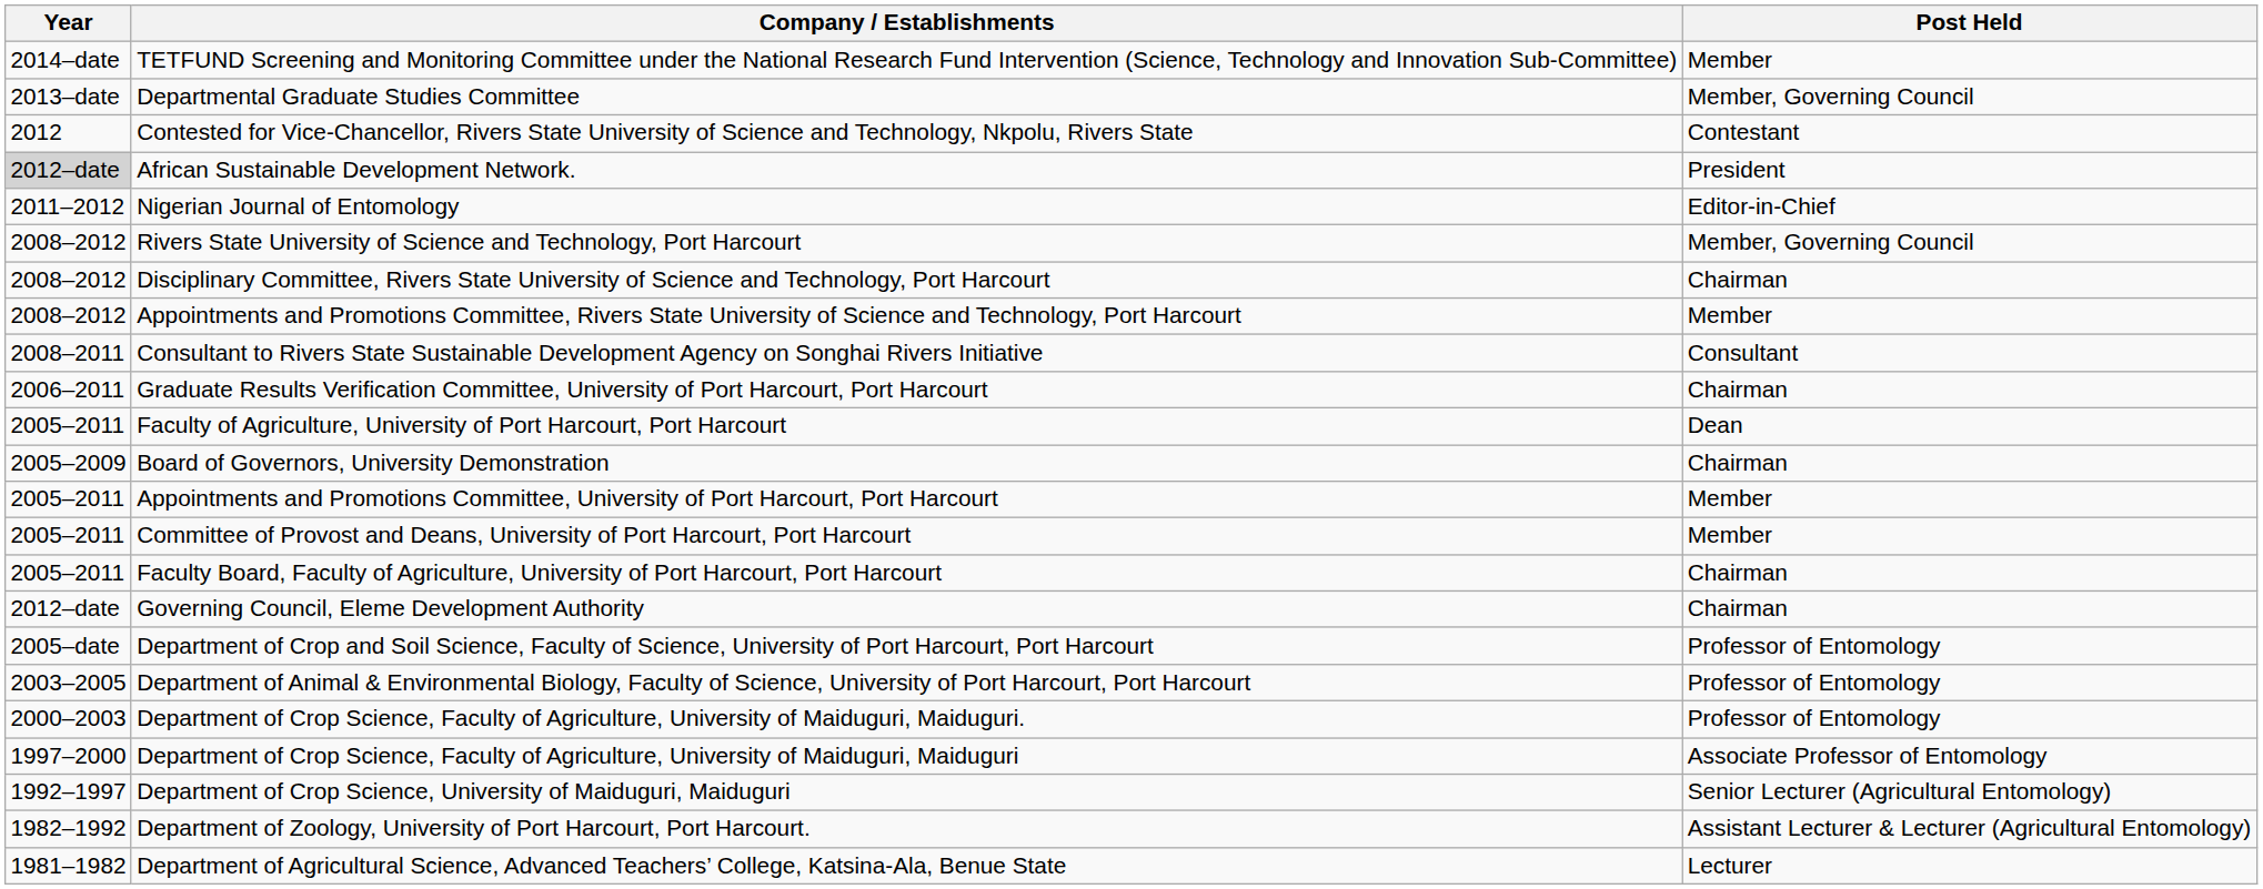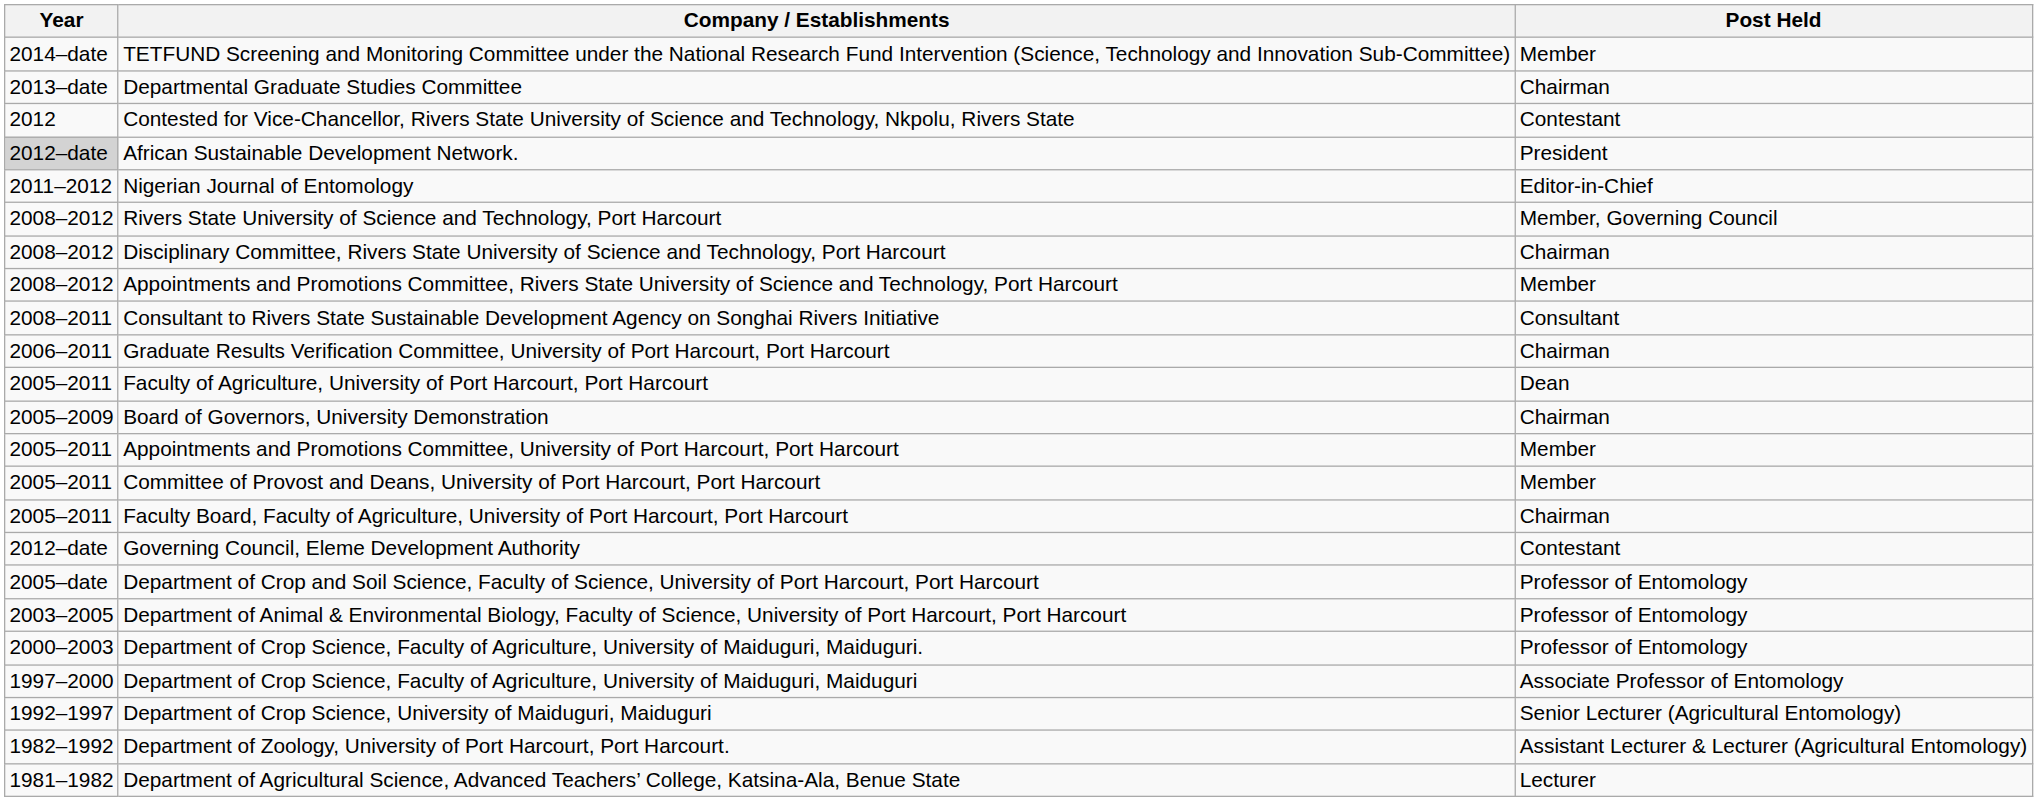 <table class="wikitable">
 <tr>
 <th>Year</th>
 <th>Company / Establishments</th>
 <th>Post Held</th>
 </tr>
 <tr>
 <td>2014–date</td>
 <td>TETFUND Screening and Monitoring Committee under the  National Research Fund Intervention (Science, Technology and Innovation Sub-Committee)</td>
 <td>Member</td>
 </tr>
 <tr>
 <td>2013–date</td>
 <td>Departmental Graduate Studies Committee</td>
-<td>Member, Governing Council</td>
+<td>Chairman</td>
 </tr>
 <tr>
 <td>2012</td>
 <td>Contested for Vice-Chancellor, Rivers State University of Science and Technology, Nkpolu, Rivers State</td>
 <td>Contestant</td>
 </tr>
 <tr>
 <td style="background: lightgrey;">2012–date</td>
 <td>African Sustainable Development Network.</td>
 <td>President</td>
 </tr>
 <tr>
 <td>2011–2012</td>
 <td>Nigerian Journal of Entomology</td>
 <td>Editor-in-Chief</td>
 </tr>
 <tr>
 <td>2008–2012</td>
 <td>Rivers State University of Science and Technology, Port Harcourt</td>
 <td>Member, Governing Council</td>
 </tr>
 <tr>
 <td>2008–2012</td>
 <td>Disciplinary Committee, Rivers State University of Science and Technology, Port Harcourt</td>
 <td>Chairman</td>
 </tr>
 <tr>
 <td>2008–2012</td>
 <td>Appointments and Promotions Committee, Rivers State University of Science and Technology, Port Harcourt</td>
 <td>Member</td>
 </tr>
 <tr>
 <td>2008–2011</td>
 <td>Consultant to Rivers State Sustainable Development Agency on Songhai Rivers Initiative</td>
 <td>Consultant</td>
 </tr>
 <tr>
 <td>2006–2011</td>
 <td>Graduate Results Verification Committee, University of Port Harcourt, Port Harcourt</td>
 <td>Chairman</td>
 </tr>
 <tr>
 <td>2005–2011</td>
 <td>Faculty of Agriculture, University of Port Harcourt, Port Harcourt</td>
 <td>Dean</td>
 </tr>
 <tr>
 <td>2005–2009</td>
 <td>Board of Governors, University Demonstration</td>
 <td>Chairman</td>
 </tr>
 <tr>
 <td>2005–2011</td>
 <td>Appointments and Promotions Committee, University of Port Harcourt, Port Harcourt</td>
 <td>Member</td>
 </tr>
 <tr>
 <td>2005–2011</td>
 <td>Committee of Provost and Deans, University of Port Harcourt, Port Harcourt</td>
 <td>Member</td>
 </tr>
 <tr>
 <td>2005–2011</td>
 <td>Faculty Board, Faculty of Agriculture, University of Port Harcourt, Port Harcourt</td>
 <td>Chairman</td>
 </tr>
 <tr>
 <td>2012–date</td>
 <td>Governing Council, Eleme Development Authority</td>
-<td>Chairman</td>
+<td>Contestant</td>
 </tr>
 <tr>
 <td>2005–date</td>
 <td>Department of Crop and Soil Science, Faculty of Science, University of Port Harcourt, Port Harcourt</td>
 <td>Professor of Entomology</td>
 </tr>
 <tr>
 <td>2003–2005</td>
 <td>Department of Animal & Environmental Biology, Faculty of Science, University of Port Harcourt, Port Harcourt</td>
 <td>Professor of Entomology</td>
 </tr>
 <tr>
 <td>2000–2003</td>
 <td>Department of Crop Science, Faculty of Agriculture, University of Maiduguri, Maiduguri.</td>
 <td>Professor of Entomology</td>
 </tr>
 <tr>
 <td>1997–2000</td>
 <td>Department of Crop Science, Faculty of Agriculture, University of Maiduguri, Maiduguri</td>
 <td>Associate Professor of Entomology</td>
 </tr>
 <tr>
 <td>1992–1997</td>
 <td>Department of Crop Science, University of Maiduguri, Maiduguri</td>
 <td>Senior Lecturer (Agricultural Entomology)</td>
 </tr>
 <tr>
 <td>1982–1992</td>
 <td>Department of Zoology, University of Port Harcourt, Port Harcourt.</td>
 <td>Assistant Lecturer & Lecturer (Agricultural Entomology)</td>
 </tr>
 <tr>
 <td>1981–1982</td>
 <td>Department of Agricultural Science, Advanced Teachers’ College, Katsina-Ala, Benue State</td>
 <td>Lecturer</td>
 </tr>
 </table>
